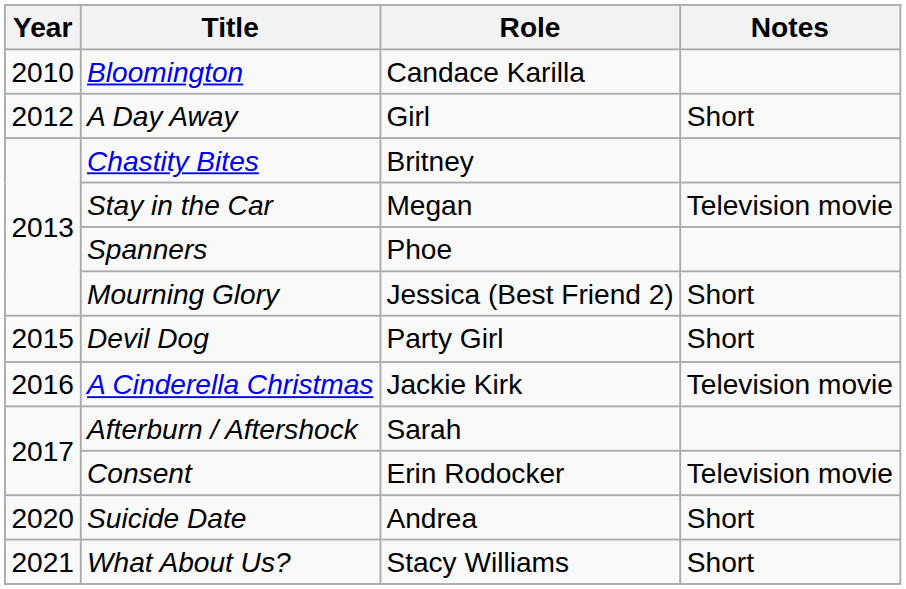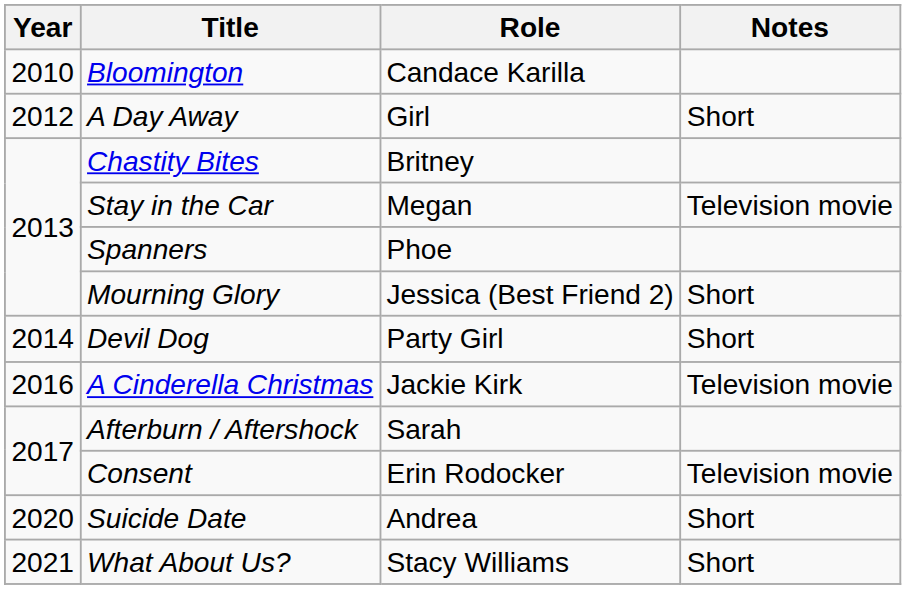 <table class="wikitable" style="font-size: 95%;">
 <tr>
 <th>Year</th>
 <th>Title</th>
 <th>Role</th>
 <th>Notes</th>
 </tr>
 <tr>
 <td>2010</td>
 <td><em><a href='#'>Bloomington</a></em></td>
 <td>Candace Karilla</td>
 <td></td>
 </tr>
 <tr>
 <td>2012</td>
 <td><em>A Day Away</em></td>
 <td>Girl</td>
 <td>Short</td>
 </tr>
 <tr>
 <td rowspan="4">2013</td>
 <td><em><a href='#'>Chastity Bites</a></em></td>
 <td>Britney</td>
 <td></td>
 </tr>
 <tr>
 <td><em>Stay in the Car</em></td>
 <td>Megan</td>
 <td>Television movie</td>
 </tr>
 <tr>
 <td><em>Spanners</em></td>
 <td>Phoe</td>
 <td></td>
 </tr>
 <tr>
 <td><em>Mourning Glory</em></td>
 <td>Jessica (Best Friend 2)</td>
 <td>Short</td>
 </tr>
 <tr>
-<td>2015</td>
+<td>2014</td>
 <td><em>Devil Dog</em></td>
 <td>Party Girl</td>
 <td>Short</td>
 </tr>
 <tr>
 <td>2016</td>
 <td><em><a href='#'>A Cinderella Christmas</a></em></td>
 <td>Jackie Kirk</td>
 <td>Television movie</td>
 </tr>
 <tr>
 <td rowspan="2">2017</td>
 <td><em>Afterburn / Aftershock</em></td>
 <td>Sarah</td>
 <td></td>
 </tr>
 <tr>
 <td><em>Consent</em></td>
 <td>Erin Rodocker</td>
 <td>Television movie</td>
 </tr>
 <tr>
 <td>2020</td>
 <td><em>Suicide Date</em></td>
 <td>Andrea</td>
 <td>Short</td>
 </tr>
 <tr>
 <td>2021</td>
 <td><em>What About Us?</em></td>
 <td>Stacy Williams</td>
 <td>Short</td>
 </tr>
 </table>
